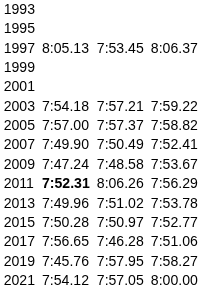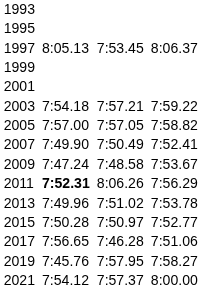 <table>
 <tr>
 <td>1993</td>
 <td></td>
 <td></td>
 <td></td>
 <td></td>
 <td></td>
 <td></td>
 </tr>
 <tr>
 <td>1995</td>
 <td></td>
 <td></td>
 <td></td>
 <td></td>
 <td></td>
 <td></td>
 </tr>
 <tr>
 <td>1997</td>
 <td></td>
 <td>8:05.13</td>
 <td></td>
 <td>7:53.45</td>
 <td></td>
 <td>8:06.37</td>
 </tr>
 <tr>
 <td>1999</td>
 <td></td>
 <td></td>
 <td></td>
 <td></td>
 <td></td>
 <td></td>
 </tr>
 <tr>
 <td>2001</td>
 <td></td>
 <td></td>
 <td></td>
 <td></td>
 <td></td>
 <td></td>
 </tr>
 <tr>
 <td>2003</td>
 <td></td>
 <td>7:54.18</td>
 <td></td>
 <td>7:57.21</td>
 <td></td>
 <td>7:59.22</td>
 </tr>
 <tr>
 <td>2005</td>
 <td></td>
 <td>7:57.00</td>
 <td></td>
-<td>7:57.37</td>
+<td>7:57.05</td>
 <td></td>
 <td>7:58.82</td>
 </tr>
 <tr>
 <td>2007</td>
 <td></td>
 <td>7:49.90</td>
 <td></td>
 <td>7:50.49</td>
 <td></td>
 <td>7:52.41</td>
 </tr>
 <tr>
 <td>2009</td>
 <td></td>
 <td>7:47.24</td>
 <td></td>
 <td>7:48.58</td>
 <td></td>
 <td>7:53.67</td>
 </tr>
 <tr>
 <td>2011</td>
 <td></td>
 <td><strong>7:52.31</strong></td>
 <td></td>
 <td>8:06.26</td>
 <td></td>
 <td>7:56.29</td>
 </tr>
 <tr>
 <td>2013</td>
 <td></td>
 <td>7:49.96</td>
 <td></td>
 <td>7:51.02</td>
 <td></td>
 <td>7:53.78</td>
 </tr>
 <tr>
 <td>2015</td>
 <td></td>
 <td>7:50.28</td>
 <td></td>
 <td>7:50.97</td>
 <td></td>
 <td>7:52.77</td>
 </tr>
 <tr>
 <td>2017</td>
 <td></td>
 <td>7:56.65</td>
 <td></td>
 <td>7:46.28</td>
 <td></td>
 <td>7:51.06</td>
 </tr>
 <tr>
 <td>2019</td>
 <td></td>
 <td>7:45.76</td>
 <td></td>
 <td>7:57.95</td>
 <td></td>
 <td>7:58.27</td>
 </tr>
 <tr>
 <td>2021</td>
 <td></td>
 <td>7:54.12</td>
 <td></td>
-<td>7:57.05</td>
+<td>7:57.37</td>
 <td></td>
 <td>8:00.00</td>
 </tr>
 </table>
